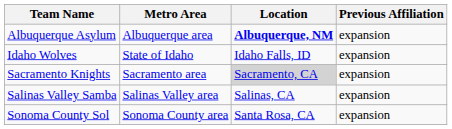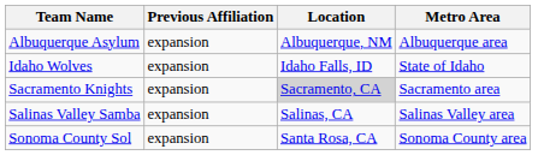 <table class="wikitable">
 <tr>
 <th>Team Name</th>
+<th>Previous Affiliation</th>
+<th>Location</th>
 <th>Metro Area</th>
-<th>Location</th>
-<th>Previous Affiliation</th>
 </tr>
 <tr>
 <td> <a href='#'>Albuquerque Asylum</a></td>
+<td>expansion</td>
+<td><a href='#'>Albuquerque, NM</a></td>
 <td><a href='#'>Albuquerque area</a></td>
-<td><strong><a href='#'>Albuquerque, NM</a></strong></td>
-<td>expansion</td>
 </tr>
 <tr>
 <td> <a href='#'>Idaho Wolves</a></td>
+<td>expansion</td>
+<td><a href='#'>Idaho Falls, ID</a></td>
 <td><a href='#'>State of Idaho</a></td>
-<td><a href='#'>Idaho Falls, ID</a></td>
-<td>expansion</td>
 </tr>
 <tr>
 <td> <a href='#'>Sacramento Knights</a></td>
+<td>expansion</td>
+<td style="background: lightgrey;"><a href='#'>Sacramento, CA</a></td>
 <td><a href='#'>Sacramento area</a></td>
-<td style="background: lightgrey;"><a href='#'>Sacramento, CA</a></td>
-<td>expansion</td>
 </tr>
 <tr>
 <td> <a href='#'>Salinas Valley Samba</a></td>
+<td>expansion</td>
+<td><a href='#'>Salinas, CA</a></td>
 <td><a href='#'>Salinas Valley area</a></td>
-<td><a href='#'>Salinas, CA</a></td>
-<td>expansion</td>
 </tr>
 <tr>
 <td> <a href='#'>Sonoma County Sol</a></td>
+<td>expansion</td>
+<td><a href='#'>Santa Rosa, CA</a></td>
 <td><a href='#'>Sonoma County area</a></td>
-<td><a href='#'>Santa Rosa, CA</a></td>
-<td>expansion</td>
 </tr>
 </table>
